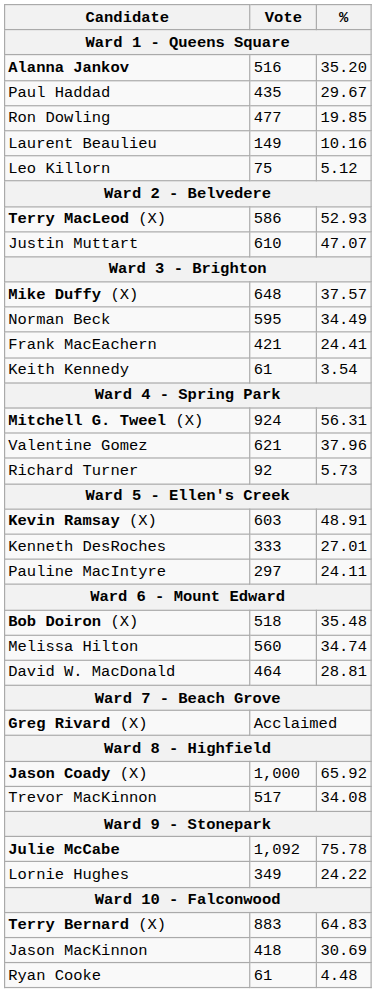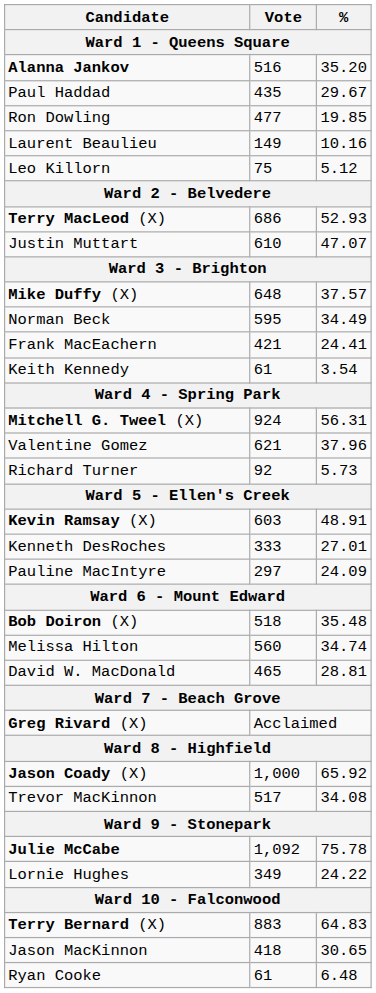 <table class="wikitable">
 <tr>
 <th bgcolor="#DDDDFF" width="200px">Candidate</th>
 <th bgcolor="#DDDDFF" width="50px">Vote</th>
 <th bgcolor="#DDDDFF" width="30px">%</th>
 </tr>
 <tr>
 <th colspan="3">Ward 1 - Queens Square</th>
 </tr>
 <tr>
 <td><strong>Alanna Jankov</strong></td>
 <td>516</td>
 <td>35.20</td>
 </tr>
 <tr>
 <td>Paul Haddad</td>
 <td>435</td>
 <td>29.67</td>
 </tr>
 <tr>
 <td>Ron Dowling</td>
 <td>477</td>
 <td>19.85</td>
 </tr>
 <tr>
 <td>Laurent Beaulieu</td>
 <td>149</td>
 <td>10.16</td>
 </tr>
 <tr>
 <td>Leo Killorn</td>
 <td>75</td>
 <td>5.12</td>
 </tr>
 <tr>
 <th colspan="3">Ward 2 - Belvedere</th>
 </tr>
 <tr>
 <td><strong>Terry MacLeod</strong> (X)</td>
-<td>586</td>
+<td>686</td>
 <td>52.93</td>
 </tr>
 <tr>
 <td>Justin Muttart</td>
 <td>610</td>
 <td>47.07</td>
 </tr>
 <tr>
 <th colspan="3">Ward 3 - Brighton</th>
 </tr>
 <tr>
 <td><strong>Mike Duffy</strong> (X)</td>
 <td>648</td>
 <td>37.57</td>
 </tr>
 <tr>
 <td>Norman Beck</td>
 <td>595</td>
 <td>34.49</td>
 </tr>
 <tr>
 <td>Frank MacEachern</td>
 <td>421</td>
 <td>24.41</td>
 </tr>
 <tr>
 <td>Keith Kennedy</td>
 <td>61</td>
 <td>3.54</td>
 </tr>
 <tr>
 <th colspan="3">Ward 4 - Spring Park</th>
 </tr>
 <tr>
 <td><strong>Mitchell G. Tweel</strong> (X)</td>
 <td>924</td>
 <td>56.31</td>
 </tr>
 <tr>
 <td>Valentine Gomez</td>
 <td>621</td>
 <td>37.96</td>
 </tr>
 <tr>
 <td>Richard Turner</td>
 <td>92</td>
 <td>5.73</td>
 </tr>
 <tr>
 <th colspan="3">Ward 5 - Ellen's Creek</th>
 </tr>
 <tr>
 <td><strong>Kevin Ramsay</strong> (X)</td>
 <td>603</td>
 <td>48.91</td>
 </tr>
 <tr>
 <td>Kenneth DesRoches</td>
 <td>333</td>
 <td>27.01</td>
 </tr>
 <tr>
 <td>Pauline MacIntyre</td>
 <td>297</td>
-<td>24.11</td>
+<td>24.09</td>
 </tr>
 <tr>
 <th colspan="3">Ward 6 - Mount Edward</th>
 </tr>
 <tr>
 <td><strong>Bob Doiron</strong> (X)</td>
 <td>518</td>
 <td>35.48</td>
 </tr>
 <tr>
 <td>Melissa Hilton</td>
 <td>560</td>
 <td>34.74</td>
 </tr>
 <tr>
 <td>David W. MacDonald</td>
-<td>464</td>
+<td>465</td>
 <td>28.81</td>
 </tr>
 <tr>
 <th colspan="3">Ward 7 - Beach Grove</th>
 </tr>
 <tr>
 <td><strong>Greg Rivard</strong> (X)</td>
 <td colspan="2">Acclaimed</td>
 </tr>
 <tr>
 <th colspan="3">Ward 8 - Highfield</th>
 </tr>
 <tr>
 <td><strong>Jason Coady</strong> (X)</td>
 <td>1,000</td>
 <td>65.92</td>
 </tr>
 <tr>
 <td>Trevor MacKinnon</td>
 <td>517</td>
 <td>34.08</td>
 </tr>
 <tr>
 <th colspan="3">Ward 9 - Stonepark</th>
 </tr>
 <tr>
 <td><strong>Julie McCabe</strong></td>
 <td>1,092</td>
 <td>75.78</td>
 </tr>
 <tr>
 <td>Lornie Hughes</td>
 <td>349</td>
 <td>24.22</td>
 </tr>
 <tr>
 <th colspan="3">Ward 10 - Falconwood</th>
 </tr>
 <tr>
 <td><strong>Terry Bernard</strong> (X)</td>
 <td>883</td>
 <td>64.83</td>
 </tr>
 <tr>
 <td>Jason MacKinnon</td>
 <td>418</td>
-<td>30.69</td>
+<td>30.65</td>
 </tr>
 <tr>
 <td>Ryan Cooke</td>
 <td>61</td>
-<td>4.48</td>
+<td>6.48</td>
 </tr>
 </table>
